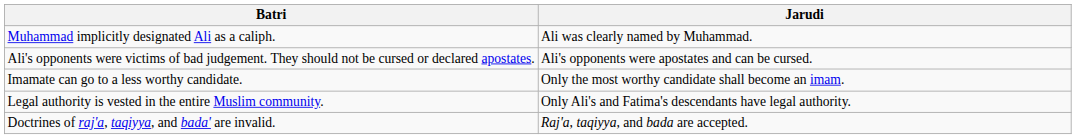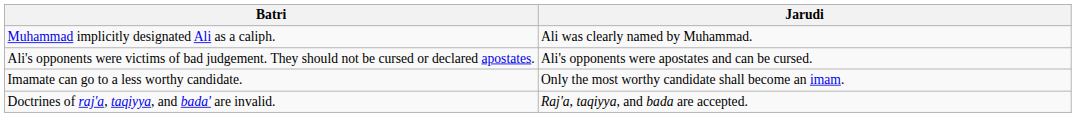 <table class="wikitable">
 <tr>
 <th scope=col style="width: 50%;">Batri</th>
 <th scope=col style="width: 50%;">Jarudi</th>
 </tr>
 <tr>
 <td><a href='#'>Muhammad</a> implicitly designated <a href='#'>Ali</a> as a caliph.</td>
 <td>Ali was clearly named by Muhammad.</td>
 </tr>
 <tr>
 <td>Ali's opponents were victims of bad judgement. They should not be cursed or declared <a href='#'>apostates</a>.</td>
 <td>Ali's opponents were apostates and can be cursed.</td>
 </tr>
 <tr>
 <td>Imamate can go to a less worthy candidate.</td>
 <td>Only the most worthy candidate shall become an <a href='#'>imam</a>.</td>
 </tr>
 <tr>
-<td>Legal authority is vested in the entire <a href='#'>Muslim community</a>.</td>
-<td>Only Ali's and Fatima's descendants have legal authority.</td>
-</tr>
-<tr>
 <td>Doctrines of <em><a href='#'>raj'a</a></em>, <em><a href='#'>taqiyya</a></em>, and <em><a href='#'>bada'</a></em> are invalid.</td>
 <td><em>Raj'a</em>, <em>taqiyya</em>, and <em>bada</em> are accepted.</td>
 </tr>
 </table>
